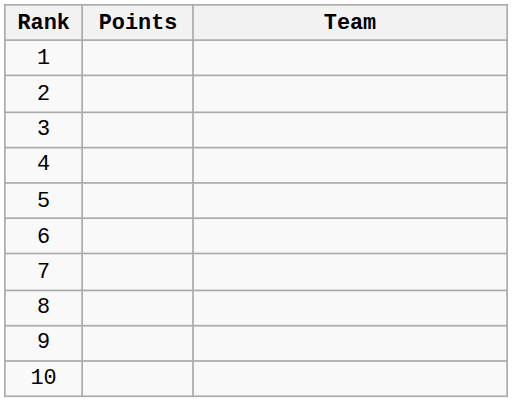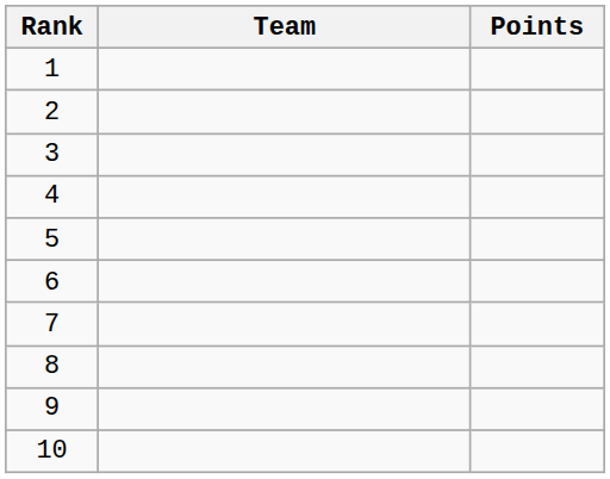 <table class="wikitable" style="text-align:center;">
 <tr>
 <th width=40>Rank</th>
+<th width=180>Team</th>
 <th width=60>Points</th>
-<th width=180>Team</th>
 </tr>
 <tr>
 <td>1</td>
+<td align=left></td>
 <td></td>
-<td align=left></td>
 </tr>
 <tr>
 <td>2</td>
+<td align=left></td>
 <td></td>
-<td align=left></td>
 </tr>
 <tr>
 <td>3</td>
+<td align=left></td>
 <td></td>
-<td align=left></td>
 </tr>
 <tr>
 <td>4</td>
+<td align=left></td>
 <td></td>
-<td align=left></td>
 </tr>
 <tr>
 <td>5</td>
+<td align=left></td>
 <td></td>
-<td align=left></td>
 </tr>
 <tr>
 <td>6</td>
+<td align=left></td>
 <td></td>
-<td align=left></td>
 </tr>
 <tr>
 <td>7</td>
+<td align=left></td>
 <td></td>
-<td align=left></td>
 </tr>
 <tr>
 <td>8</td>
+<td align=left></td>
 <td></td>
-<td align=left></td>
 </tr>
 <tr>
 <td>9</td>
+<td align=left></td>
 <td></td>
-<td align=left></td>
 </tr>
 <tr>
 <td>10</td>
+<td align=left></td>
 <td></td>
-<td align=left></td>
 </tr>
 </table>
